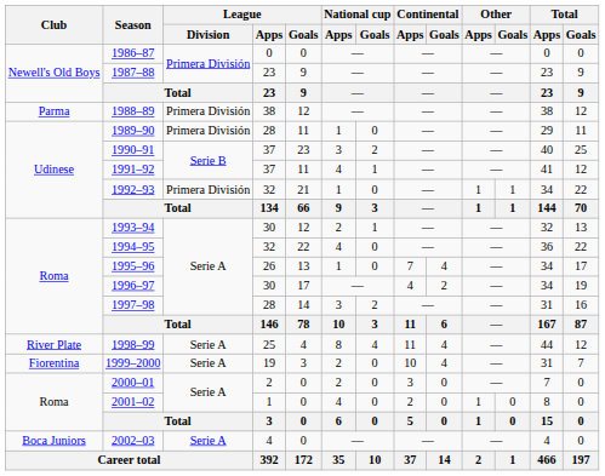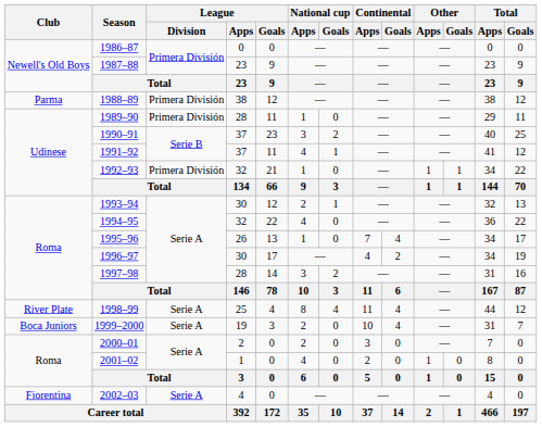 <table class="wikitable" style="text-align:center">
 <tr>
 <th rowspan="2">Club</th>
 <th rowspan="2">Season</th>
 <th colspan="3">League</th>
 <th colspan="2">National cup</th>
 <th colspan="2">Continental</th>
 <th colspan="2">Other</th>
 <th colspan="2">Total</th>
 </tr>
 <tr>
 <th>Division</th>
 <th>Apps</th>
 <th>Goals</th>
 <th>Apps</th>
 <th>Goals</th>
 <th>Apps</th>
 <th>Goals</th>
 <th>Apps</th>
 <th>Goals</th>
 <th>Apps</th>
 <th>Goals</th>
 </tr>
 <tr>
 <td rowspan="3"><a href='#'>Newell's Old Boys</a></td>
 <td><a href='#'>1986–87</a></td>
 <td rowspan="2"><a href='#'>Primera División</a></td>
 <td>0</td>
 <td>0</td>
 <td colspan="2">—</td>
 <td colspan="2">—</td>
 <td colspan="2">—</td>
 <td>0</td>
 <td>0</td>
 </tr>
 <tr>
 <td><a href='#'>1987–88</a></td>
 <td>23</td>
 <td>9</td>
 <td colspan="2">—</td>
 <td colspan="2">—</td>
 <td colspan="2">—</td>
 <td>23</td>
 <td>9</td>
 </tr>
 <tr>
 <th colspan="2">Total</th>
 <th>23</th>
 <th>9</th>
 <th colspan="2">—</th>
 <th colspan="2">—</th>
 <th colspan="2">—</th>
 <th>23</th>
 <th>9</th>
 </tr>
 <tr>
 <td><a href='#'>Parma</a></td>
 <td><a href='#'>1988–89</a></td>
 <td>Primera División</td>
 <td>38</td>
 <td>12</td>
 <td colspan="2">—</td>
 <td colspan="2">—</td>
 <td colspan="2">—</td>
 <td>38</td>
 <td>12</td>
 </tr>
 <tr>
 <td rowspan="5"><a href='#'>Udinese</a></td>
 <td><a href='#'>1989–90</a></td>
 <td>Primera División</td>
 <td>28</td>
 <td>11</td>
 <td>1</td>
 <td>0</td>
 <td colspan="2">—</td>
 <td colspan="2">—</td>
 <td>29</td>
 <td>11</td>
 </tr>
 <tr>
 <td><a href='#'>1990–91</a></td>
 <td rowspan="2"><a href='#'>Serie B</a></td>
 <td>37</td>
 <td>23</td>
 <td>3</td>
 <td>2</td>
 <td colspan="2">—</td>
 <td colspan="2">—</td>
 <td>40</td>
 <td>25</td>
 </tr>
 <tr>
 <td><a href='#'>1991–92</a></td>
 <td>37</td>
 <td>11</td>
 <td>4</td>
 <td>1</td>
 <td colspan="2">—</td>
 <td colspan="2">—</td>
 <td>41</td>
 <td>12</td>
 </tr>
 <tr>
 <td><a href='#'>1992–93</a></td>
 <td>Primera División</td>
 <td>32</td>
 <td>21</td>
 <td>1</td>
 <td>0</td>
 <td colspan="2">—</td>
 <td>1</td>
 <td>1</td>
 <td>34</td>
 <td>22</td>
 </tr>
 <tr>
 <th colspan="2">Total</th>
 <th>134</th>
 <th>66</th>
 <th>9</th>
 <th>3</th>
 <th colspan="2">—</th>
 <th>1</th>
 <th>1</th>
 <th>144</th>
 <th>70</th>
 </tr>
 <tr>
 <td rowspan="6"><a href='#'>Roma</a></td>
 <td><a href='#'>1993–94</a></td>
 <td rowspan="5">Serie A</td>
 <td>30</td>
 <td>12</td>
 <td>2</td>
 <td>1</td>
 <td colspan="2">—</td>
 <td colspan="2">—</td>
 <td>32</td>
 <td>13</td>
 </tr>
 <tr>
 <td><a href='#'>1994–95</a></td>
 <td>32</td>
 <td>22</td>
 <td>4</td>
 <td>0</td>
 <td colspan="2">—</td>
 <td colspan="2">—</td>
 <td>36</td>
 <td>22</td>
 </tr>
 <tr>
 <td><a href='#'>1995–96</a></td>
 <td>26</td>
 <td>13</td>
 <td>1</td>
 <td>0</td>
 <td>7</td>
 <td>4</td>
 <td colspan="2">—</td>
 <td>34</td>
 <td>17</td>
 </tr>
 <tr>
 <td><a href='#'>1996–97</a></td>
 <td>30</td>
 <td>17</td>
 <td colspan="2">—</td>
 <td>4</td>
 <td>2</td>
 <td colspan="2">—</td>
 <td>34</td>
 <td>19</td>
 </tr>
 <tr>
 <td><a href='#'>1997–98</a></td>
 <td>28</td>
 <td>14</td>
 <td>3</td>
 <td>2</td>
 <td colspan="2">—</td>
 <td colspan="2">—</td>
 <td>31</td>
 <td>16</td>
 </tr>
 <tr>
 <th colspan="2">Total</th>
 <th>146</th>
 <th>78</th>
 <th>10</th>
 <th>3</th>
 <th>11</th>
 <th>6</th>
 <th colspan="2">—</th>
 <th>167</th>
 <th>87</th>
 </tr>
 <tr>
 <td><a href='#'>River Plate</a></td>
 <td><a href='#'>1998–99</a></td>
 <td>Serie A</td>
 <td>25</td>
 <td>4</td>
 <td>8</td>
 <td>4</td>
 <td>11</td>
 <td>4</td>
 <td colspan="2">—</td>
 <td>44</td>
 <td>12</td>
 </tr>
 <tr>
-<td><a href='#'>Fiorentina</a></td>
+<td><a href='#'>Boca Juniors</a></td>
 <td><a href='#'>1999–2000</a></td>
 <td>Serie A</td>
 <td>19</td>
 <td>3</td>
 <td>2</td>
 <td>0</td>
 <td>10</td>
 <td>4</td>
 <td colspan="2">—</td>
 <td>31</td>
 <td>7</td>
 </tr>
 <tr>
 <td rowspan="3">Roma</td>
 <td><a href='#'>2000–01</a></td>
 <td rowspan="2">Serie A</td>
 <td>2</td>
 <td>0</td>
 <td>2</td>
 <td>0</td>
 <td>3</td>
 <td>0</td>
 <td colspan="2">—</td>
 <td>7</td>
 <td>0</td>
 </tr>
 <tr>
 <td><a href='#'>2001–02</a></td>
 <td>1</td>
 <td>0</td>
 <td>4</td>
 <td>0</td>
 <td>2</td>
 <td>0</td>
 <td>1</td>
 <td>0</td>
 <td>8</td>
 <td>0</td>
 </tr>
 <tr>
 <th colspan="2">Total</th>
 <th>3</th>
 <th>0</th>
 <th>6</th>
 <th>0</th>
 <th>5</th>
 <th>0</th>
 <th>1</th>
 <th>0</th>
 <th>15</th>
 <th>0</th>
 </tr>
 <tr>
-<td><a href='#'>Boca Juniors</a></td>
+<td><a href='#'>Fiorentina</a></td>
 <td><a href='#'>2002–03</a></td>
 <td><a href='#'>Serie A</a></td>
 <td>4</td>
 <td>0</td>
 <td colspan="2">—</td>
 <td colspan="2">—</td>
 <td colspan="2">—</td>
 <td>4</td>
 <td>0</td>
 </tr>
 <tr>
 <th colspan="3">Career total</th>
 <th>392</th>
 <th>172</th>
 <th>35</th>
 <th>10</th>
 <th>37</th>
 <th>14</th>
 <th>2</th>
 <th>1</th>
 <th>466</th>
 <th>197</th>
 </tr>
 </table>
